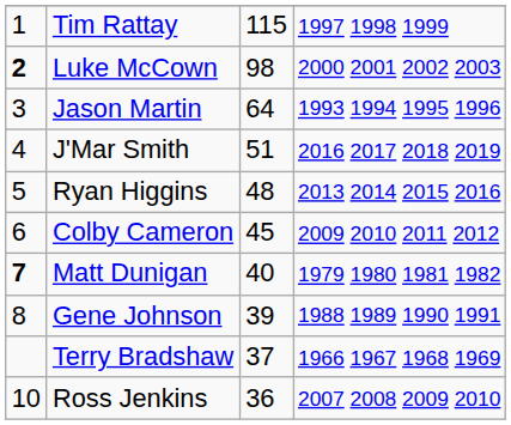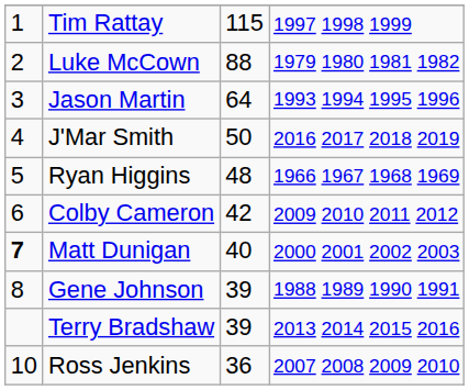 <table class="wikitable">
 <tr>
 </tr>
 <tr>
 <td>1</td>
 <td><a href='#'>Tim Rattay</a></td>
 <td>115</td>
 <td style="font-size:80%;"><a href='#'>1997</a> <a href='#'>1998</a> <a href='#'>1999</a></td>
 </tr>
 <tr>
-<td><strong>2</strong></td>
+<td>2</td>
 <td><a href='#'>Luke McCown</a></td>
-<td>98</td>
-<td style="font-size:80%;"><a href='#'>2000</a> <a href='#'>2001</a> <a href='#'>2002</a> <a href='#'>2003</a></td>
+<td>88</td>
+<td style="font-size:80%;"><a href='#'>1979</a> <a href='#'>1980</a> <a href='#'>1981</a> <a href='#'>1982</a></td>
 </tr>
 <tr>
 <td>3</td>
 <td><a href='#'>Jason Martin</a></td>
 <td>64</td>
 <td style="font-size:80%;"><a href='#'>1993</a> <a href='#'>1994</a> <a href='#'>1995</a> <a href='#'>1996</a></td>
 </tr>
 <tr>
 <td>4</td>
 <td>J'Mar Smith</td>
-<td>51</td>
+<td>50</td>
 <td style="font-size:80%;"><a href='#'>2016</a> <a href='#'>2017</a> <a href='#'>2018</a> <a href='#'>2019</a></td>
 </tr>
 <tr>
 <td>5</td>
 <td>Ryan Higgins</td>
 <td>48</td>
-<td style="font-size:80%;"><a href='#'>2013</a> <a href='#'>2014</a> <a href='#'>2015</a> <a href='#'>2016</a></td>
+<td style="font-size:80%;"><a href='#'>1966</a> <a href='#'>1967</a> <a href='#'>1968</a> <a href='#'>1969</a></td>
 </tr>
 <tr>
 <td>6</td>
 <td><a href='#'>Colby Cameron</a></td>
-<td>45</td>
+<td>42</td>
 <td style="font-size:80%;"><a href='#'>2009</a> <a href='#'>2010</a> <a href='#'>2011</a> <a href='#'>2012</a></td>
 </tr>
 <tr>
 <td><strong>7</strong></td>
 <td><a href='#'>Matt Dunigan</a></td>
 <td>40</td>
-<td style="font-size:80%;"><a href='#'>1979</a> <a href='#'>1980</a> <a href='#'>1981</a> <a href='#'>1982</a></td>
+<td style="font-size:80%;"><a href='#'>2000</a> <a href='#'>2001</a> <a href='#'>2002</a> <a href='#'>2003</a></td>
 </tr>
 <tr>
 <td>8</td>
 <td><a href='#'>Gene Johnson</a></td>
 <td>39</td>
 <td style="font-size:80%;"><a href='#'>1988</a> <a href='#'>1989</a> <a href='#'>1990</a> <a href='#'>1991</a></td>
 </tr>
 <tr>
 <td></td>
 <td><a href='#'>Terry Bradshaw</a></td>
-<td>37</td>
-<td style="font-size:80%;"><a href='#'>1966</a> <a href='#'>1967</a> <a href='#'>1968</a> <a href='#'>1969</a></td>
+<td>39</td>
+<td style="font-size:80%;"><a href='#'>2013</a> <a href='#'>2014</a> <a href='#'>2015</a> <a href='#'>2016</a></td>
 </tr>
 <tr>
 <td>10</td>
 <td>Ross Jenkins</td>
 <td>36</td>
 <td style="font-size:80%;"><a href='#'>2007</a> <a href='#'>2008</a> <a href='#'>2009</a> <a href='#'>2010</a></td>
 </tr>
 </table>
